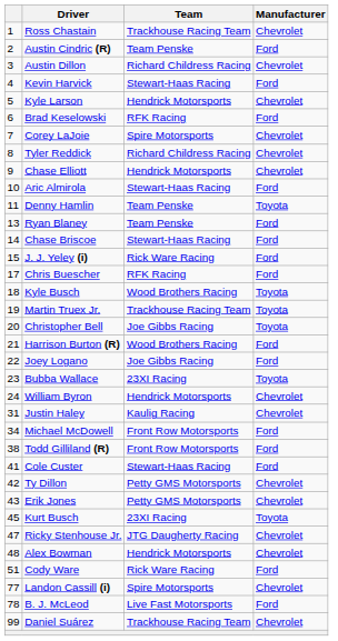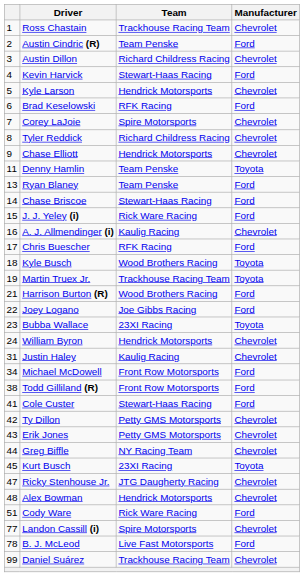 <table class="wikitable" style="font-size:95%">
 <tr>
 <th></th>
 <th>Driver</th>
 <th>Team</th>
 <th>Manufacturer</th>
 </tr>
 <tr>
 <td>1</td>
 <td><a href='#'>Ross Chastain</a></td>
 <td><a href='#'>Trackhouse Racing Team</a></td>
 <td><a href='#'>Chevrolet</a></td>
 </tr>
 <tr>
 <td>2</td>
 <td><a href='#'>Austin Cindric</a> <strong>(R)</strong></td>
 <td><a href='#'>Team Penske</a></td>
 <td><a href='#'>Ford</a></td>
 </tr>
 <tr>
 <td>3</td>
 <td><a href='#'>Austin Dillon</a></td>
 <td><a href='#'>Richard Childress Racing</a></td>
 <td><a href='#'>Chevrolet</a></td>
 </tr>
 <tr>
 <td>4</td>
 <td><a href='#'>Kevin Harvick</a></td>
 <td><a href='#'>Stewart-Haas Racing</a></td>
 <td><a href='#'>Ford</a></td>
 </tr>
 <tr>
 <td>5</td>
 <td><a href='#'>Kyle Larson</a></td>
 <td><a href='#'>Hendrick Motorsports</a></td>
 <td><a href='#'>Chevrolet</a></td>
 </tr>
 <tr>
 <td>6</td>
 <td><a href='#'>Brad Keselowski</a></td>
 <td><a href='#'>RFK Racing</a></td>
 <td><a href='#'>Ford</a></td>
 </tr>
 <tr>
 <td>7</td>
 <td><a href='#'>Corey LaJoie</a></td>
 <td><a href='#'>Spire Motorsports</a></td>
 <td><a href='#'>Chevrolet</a></td>
 </tr>
 <tr>
 <td>8</td>
 <td><a href='#'>Tyler Reddick</a></td>
 <td><a href='#'>Richard Childress Racing</a></td>
 <td><a href='#'>Chevrolet</a></td>
 </tr>
 <tr>
 <td>9</td>
 <td><a href='#'>Chase Elliott</a></td>
 <td><a href='#'>Hendrick Motorsports</a></td>
 <td><a href='#'>Chevrolet</a></td>
 </tr>
 <tr>
-<td>10</td>
-<td><a href='#'>Aric Almirola</a></td>
-<td><a href='#'>Stewart-Haas Racing</a></td>
-<td><a href='#'>Ford</a></td>
-</tr>
-<tr>
 <td>11</td>
 <td><a href='#'>Denny Hamlin</a></td>
 <td><a href='#'>Team Penske</a></td>
 <td><a href='#'>Toyota</a></td>
 </tr>
 <tr>
 <td>13</td>
 <td><a href='#'>Ryan Blaney</a></td>
 <td><a href='#'>Team Penske</a></td>
 <td><a href='#'>Ford</a></td>
 </tr>
 <tr>
 <td>14</td>
 <td><a href='#'>Chase Briscoe</a></td>
 <td><a href='#'>Stewart-Haas Racing</a></td>
 <td><a href='#'>Ford</a></td>
 </tr>
 <tr>
 <td>15</td>
 <td><a href='#'>J. J. Yeley</a> <strong>(i)</strong></td>
 <td><a href='#'>Rick Ware Racing</a></td>
 <td><a href='#'>Ford</a></td>
 </tr>
 <tr>
+<td>16</td>
+<td><a href='#'>A. J. Allmendinger</a> <strong>(i)</strong></td>
+<td><a href='#'>Kaulig Racing</a></td>
+<td><a href='#'>Chevrolet</a></td>
+</tr>
+<tr>
 <td>17</td>
 <td><a href='#'>Chris Buescher</a></td>
 <td><a href='#'>RFK Racing</a></td>
 <td><a href='#'>Ford</a></td>
 </tr>
 <tr>
 <td>18</td>
 <td><a href='#'>Kyle Busch</a></td>
 <td><a href='#'>Wood Brothers Racing</a></td>
 <td><a href='#'>Toyota</a></td>
 </tr>
 <tr>
 <td>19</td>
 <td><a href='#'>Martin Truex Jr.</a></td>
 <td><a href='#'>Trackhouse Racing Team</a></td>
-<td><a href='#'>Toyota</a></td>
-</tr>
-<tr>
-<td>20</td>
-<td><a href='#'>Christopher Bell</a></td>
-<td><a href='#'>Joe Gibbs Racing</a></td>
 <td><a href='#'>Toyota</a></td>
 </tr>
 <tr>
 <td>21</td>
 <td><a href='#'>Harrison Burton</a> <strong>(R)</strong></td>
 <td><a href='#'>Wood Brothers Racing</a></td>
 <td><a href='#'>Ford</a></td>
 </tr>
 <tr>
 <td>22</td>
 <td><a href='#'>Joey Logano</a></td>
 <td><a href='#'>Joe Gibbs Racing</a></td>
 <td><a href='#'>Ford</a></td>
 </tr>
 <tr>
 <td>23</td>
 <td><a href='#'>Bubba Wallace</a></td>
 <td><a href='#'>23XI Racing</a></td>
 <td><a href='#'>Toyota</a></td>
 </tr>
 <tr>
 <td>24</td>
 <td><a href='#'>William Byron</a></td>
 <td><a href='#'>Hendrick Motorsports</a></td>
 <td><a href='#'>Chevrolet</a></td>
 </tr>
 <tr>
 <td>31</td>
 <td><a href='#'>Justin Haley</a></td>
 <td><a href='#'>Kaulig Racing</a></td>
 <td><a href='#'>Chevrolet</a></td>
 </tr>
 <tr>
 <td>34</td>
 <td><a href='#'>Michael McDowell</a></td>
 <td><a href='#'>Front Row Motorsports</a></td>
 <td><a href='#'>Ford</a></td>
 </tr>
 <tr>
 <td>38</td>
 <td><a href='#'>Todd Gilliland</a> <strong>(R)</strong></td>
 <td><a href='#'>Front Row Motorsports</a></td>
 <td><a href='#'>Ford</a></td>
 </tr>
 <tr>
 <td>41</td>
 <td><a href='#'>Cole Custer</a></td>
 <td><a href='#'>Stewart-Haas Racing</a></td>
 <td><a href='#'>Ford</a></td>
 </tr>
 <tr>
 <td>42</td>
 <td><a href='#'>Ty Dillon</a></td>
 <td><a href='#'>Petty GMS Motorsports</a></td>
 <td><a href='#'>Chevrolet</a></td>
 </tr>
 <tr>
 <td>43</td>
 <td><a href='#'>Erik Jones</a></td>
 <td><a href='#'>Petty GMS Motorsports</a></td>
 <td><a href='#'>Chevrolet</a></td>
 </tr>
 <tr>
+<td>44</td>
+<td><a href='#'>Greg Biffle</a></td>
+<td><a href='#'>NY Racing Team</a></td>
+<td><a href='#'>Chevrolet</a></td>
+</tr>
+<tr>
 <td>45</td>
 <td><a href='#'>Kurt Busch</a></td>
 <td><a href='#'>23XI Racing</a></td>
 <td><a href='#'>Toyota</a></td>
 </tr>
 <tr>
 <td>47</td>
 <td><a href='#'>Ricky Stenhouse Jr.</a></td>
 <td><a href='#'>JTG Daugherty Racing</a></td>
 <td><a href='#'>Chevrolet</a></td>
 </tr>
 <tr>
 <td>48</td>
 <td><a href='#'>Alex Bowman</a></td>
 <td><a href='#'>Hendrick Motorsports</a></td>
 <td><a href='#'>Chevrolet</a></td>
 </tr>
 <tr>
 <td>51</td>
 <td><a href='#'>Cody Ware</a></td>
 <td><a href='#'>Rick Ware Racing</a></td>
 <td><a href='#'>Ford</a></td>
 </tr>
 <tr>
 <td>77</td>
 <td><a href='#'>Landon Cassill</a> <strong>(i)</strong></td>
 <td><a href='#'>Spire Motorsports</a></td>
 <td><a href='#'>Chevrolet</a></td>
 </tr>
 <tr>
 <td>78</td>
 <td><a href='#'>B. J. McLeod</a></td>
 <td><a href='#'>Live Fast Motorsports</a></td>
 <td><a href='#'>Ford</a></td>
 </tr>
 <tr>
 <td>99</td>
 <td><a href='#'>Daniel Suárez</a></td>
 <td><a href='#'>Trackhouse Racing Team</a></td>
 <td><a href='#'>Chevrolet</a></td>
 </tr>
 <tr>
 <th colspan="4"></th>
 </tr>
 </table>
